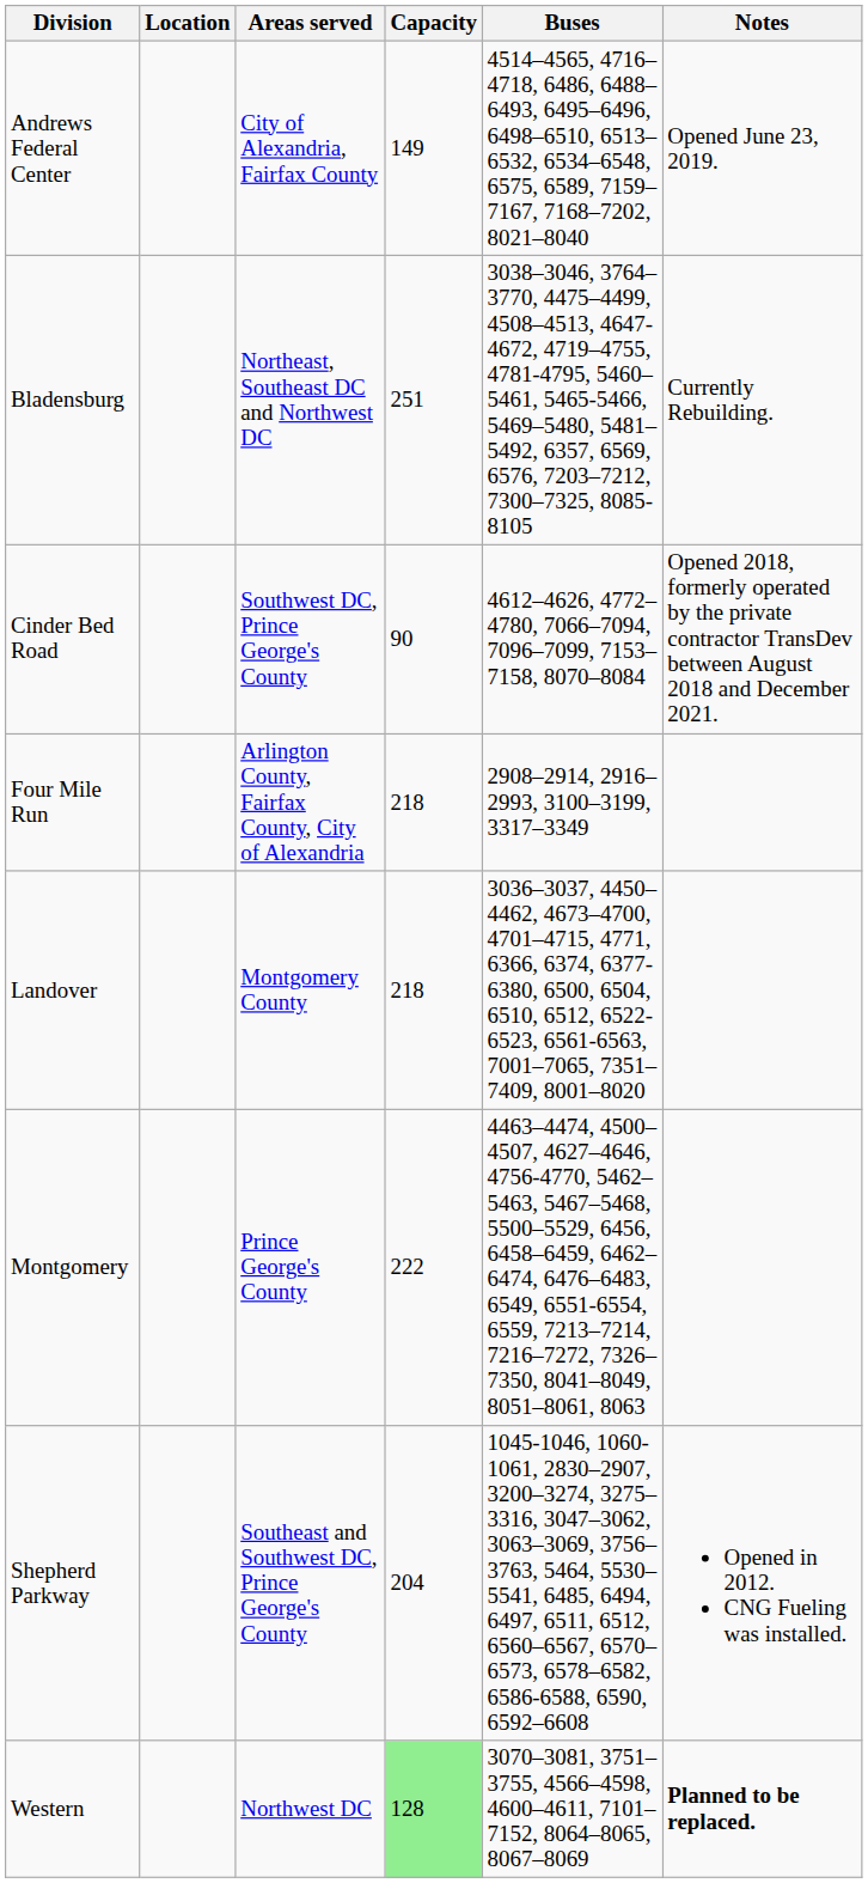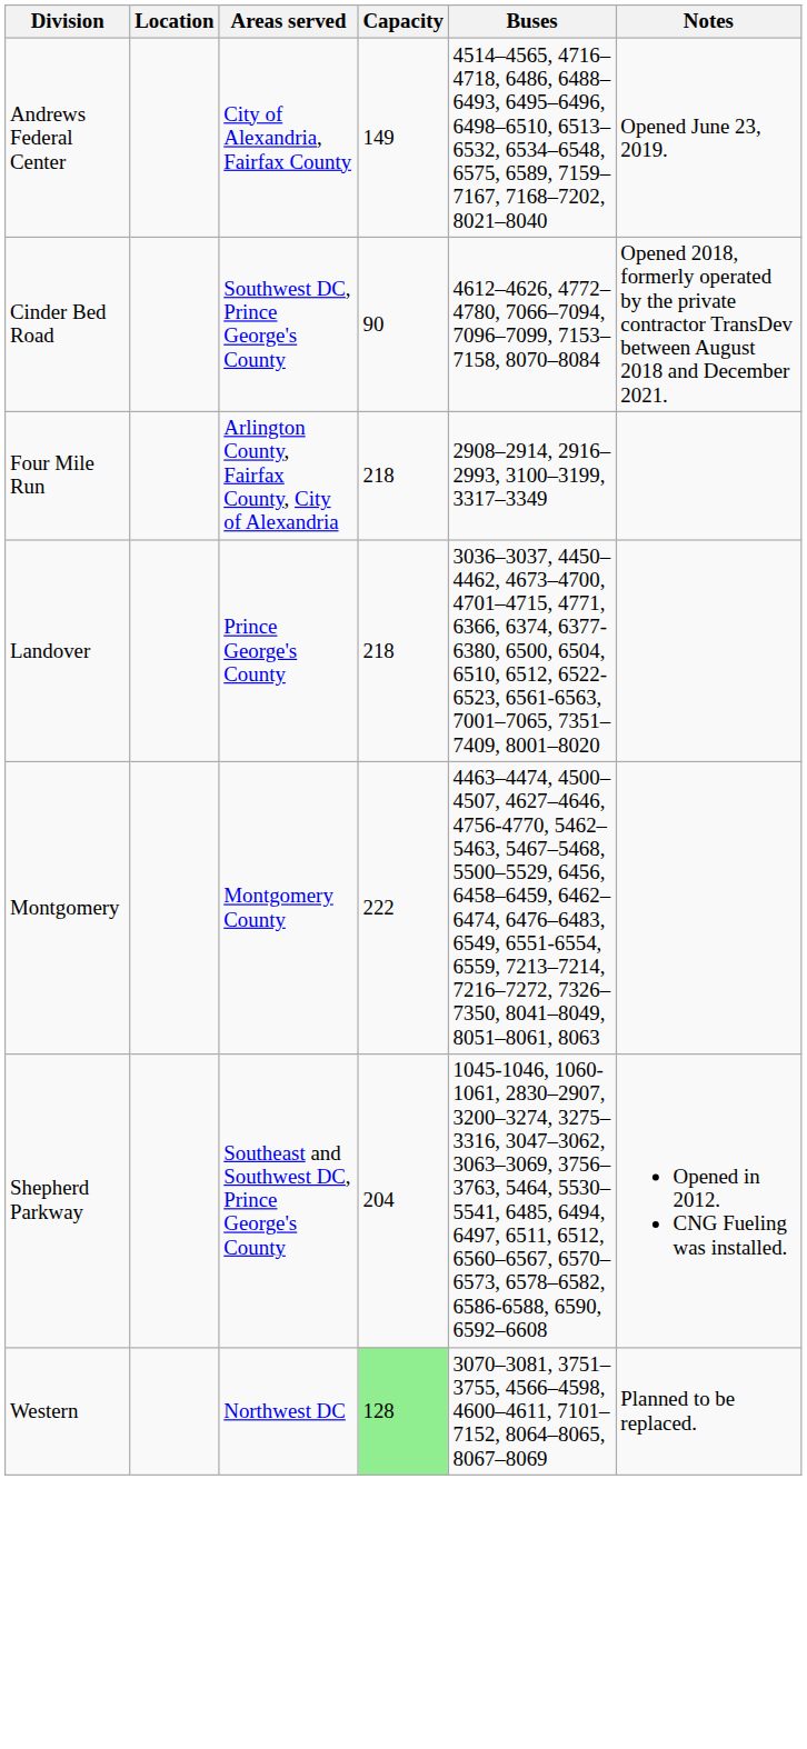 <table class="wikitable">
 <tr>
 <th>Division</th>
 <th>Location</th>
 <th>Areas served</th>
 <th>Capacity</th>
 <th>Buses</th>
 <th>Notes</th>
 </tr>
 <tr>
 <td>Andrews Federal Center</td>
 <td></td>
 <td><a href='#'>City of Alexandria</a>, <a href='#'>Fairfax County</a></td>
 <td>149</td>
 <td>4514–4565, 4716–4718, 6486, 6488–6493, 6495–6496, 6498–6510, 6513–6532, 6534–6548, 6575, 6589,  7159–7167, 7168–7202, 8021–8040</td>
 <td>Opened June 23, 2019.</td>
-</tr>
-<tr>
-<td>Bladensburg</td>
-<td></td>
-<td><a href='#'>Northeast</a>, <a href='#'>Southeast DC</a> and <a href='#'>Northwest DC</a></td>
-<td>251</td>
-<td>3038–3046, 3764–3770, 4475–4499, 4508–4513, 4647-4672, 4719–4755, 4781-4795, 5460–5461, 5465-5466, 5469–5480, 5481–5492, 6357, 6569, 6576, 7203–7212, 7300–7325, 8085-8105</td>
-<td>Currently Rebuilding.</td>
 </tr>
 <tr>
 <td>Cinder Bed Road</td>
 <td></td>
 <td><a href='#'>Southwest DC</a>, <a href='#'>Prince George's County</a></td>
 <td>90</td>
 <td>4612–4626, 4772–4780, 7066–7094, 7096–7099, 7153–7158, 8070–8084</td>
 <td>Opened 2018, formerly operated by the private contractor TransDev between August 2018 and December 2021.</td>
 </tr>
 <tr>
 <td>Four Mile Run</td>
 <td></td>
 <td><a href='#'>Arlington County</a>, <a href='#'>Fairfax County</a>, <a href='#'>City of Alexandria</a></td>
 <td>218</td>
 <td>2908–2914, 2916–2993, 3100–3199, 3317–3349</td>
 </tr>
 <tr>
 <td>Landover</td>
 <td></td>
-<td><a href='#'>Montgomery County</a></td>
+<td><a href='#'>Prince George's County</a></td>
 <td>218</td>
 <td>3036–3037, 4450–4462, 4673–4700, 4701–4715, 4771, 6366, 6374, 6377-6380, 6500, 6504, 6510, 6512, 6522-6523, 6561-6563, 7001–7065, 7351–7409, 8001–8020</td>
 <td></td>
 </tr>
 <tr>
 <td>Montgomery</td>
 <td></td>
-<td><a href='#'>Prince George's County</a></td>
+<td><a href='#'>Montgomery County</a></td>
 <td>222</td>
 <td>4463–4474, 4500–4507, 4627–4646, 4756-4770, 5462–5463, 5467–5468, 5500–5529, 6456, 6458–6459, 6462–6474, 6476–6483, 6549, 6551-6554, 6559, 7213–7214, 7216–7272, 7326–7350, 8041–8049, 8051–8061, 8063</td>
 <td></td>
 </tr>
 <tr>
 <td>Shepherd Parkway</td>
 <td></td>
 <td><a href='#'>Southeast</a> and <a href='#'>Southwest DC</a>, <a href='#'>Prince George's County</a></td>
 <td>204</td>
 <td>1045-1046, 1060-1061, 2830–2907, 3200–3274, 3275–3316, 3047–3062, 3063–3069, 3756–3763, 5464, 5530–5541, 6485, 6494, 6497, 6511, 6512, 6560–6567, 6570–6573, 6578–6582, 6586-6588, 6590, 6592–6608</td>
 <td><br><ul><li>Opened in 2012.</li><li>CNG Fueling was installed.</li></ul></td>
 </tr>
 <tr>
 <td>Western</td>
 <td></td>
 <td><a href='#'>Northwest DC</a></td>
 <td style="background: lightgreen;">128</td>
 <td>3070–3081, 3751–3755, 4566–4598, 4600–4611, 7101–7152, 8064–8065, 8067–8069</td>
-<td><strong>Planned to be replaced. </strong></td>
+<td>Planned to be replaced. </td>
 </tr>
 </table>
